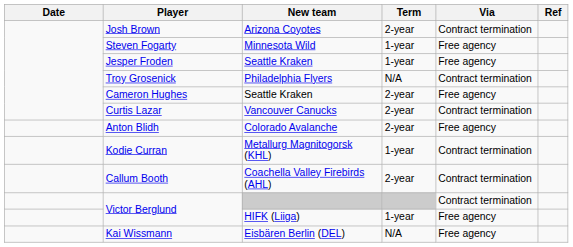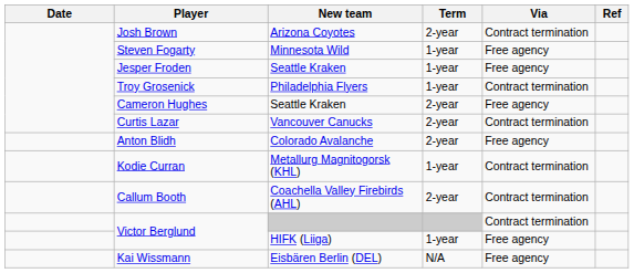 <table class="wikitable">
 <tr style="background:#ddd; text-align:center;">
 <th style="width: 10em;">Date</th>
 <th style="width: 14em;">Player</th>
 <th style="width: 14em;">New team</th>
 <th style="width: 5em;">Term</th>
 <th style="width: 10em;">Via</th>
 <th style="width: 2.5em;">Ref</th>
 </tr>
 <tr>
 <td rowspan=6></td>
 <td><a href='#'>Josh Brown</a></td>
 <td><a href='#'>Arizona Coyotes</a></td>
 <td>2-year</td>
 <td>Contract termination</td>
 <td></td>
 </tr>
 <tr>
 <td><a href='#'>Steven Fogarty</a></td>
 <td><a href='#'>Minnesota Wild</a></td>
 <td>1-year</td>
 <td>Free agency</td>
 <td></td>
 </tr>
 <tr>
 <td><a href='#'>Jesper Froden</a></td>
 <td><a href='#'>Seattle Kraken</a></td>
 <td>1-year</td>
 <td>Free agency</td>
 <td></td>
 </tr>
 <tr>
 <td><a href='#'>Troy Grosenick</a></td>
 <td><a href='#'>Philadelphia Flyers</a></td>
-<td>N/A</td>
+<td>1-year</td>
 <td>Contract termination</td>
 <td></td>
 </tr>
 <tr>
 <td><a href='#'>Cameron Hughes</a></td>
 <td>Seattle Kraken</td>
 <td>2-year</td>
 <td>Free agency</td>
 <td></td>
 </tr>
 <tr>
 <td><a href='#'>Curtis Lazar</a></td>
 <td><a href='#'>Vancouver Canucks</a></td>
 <td>2-year</td>
 <td>Contract termination</td>
 <td></td>
 </tr>
 <tr>
 <td></td>
 <td><a href='#'>Anton Blidh</a></td>
 <td><a href='#'>Colorado Avalanche</a></td>
 <td>2-year</td>
 <td>Free agency</td>
 <td></td>
 </tr>
 <tr>
 <td></td>
 <td><a href='#'>Kodie Curran</a></td>
 <td><a href='#'>Metallurg Magnitogorsk</a> (<a href='#'>KHL</a>)</td>
 <td>1-year</td>
 <td>Contract termination</td>
 <td></td>
 </tr>
 <tr>
 <td></td>
 <td><a href='#'>Callum Booth</a></td>
 <td><a href='#'>Coachella Valley Firebirds</a> (<a href='#'>AHL</a>)</td>
 <td>2-year</td>
 <td>Contract termination</td>
 <td></td>
 </tr>
 <tr>
 <td></td>
 <td rowspan=2><a href='#'>Victor Berglund</a></td>
 <td style="background:#ccc;"></td>
 <td style="background:#ccc;"></td>
 <td>Contract termination</td>
 <td></td>
 </tr>
 <tr>
 <td></td>
 <td><a href='#'>HIFK</a> (<a href='#'>Liiga</a>)</td>
 <td>1-year</td>
 <td>Free agency</td>
 <td></td>
 </tr>
 <tr>
 <td></td>
 <td><a href='#'>Kai Wissmann</a></td>
 <td><a href='#'>Eisbären Berlin</a> (<a href='#'>DEL</a>)</td>
 <td>N/A</td>
 <td>Free agency</td>
 <td></td>
 </tr>
 </table>
